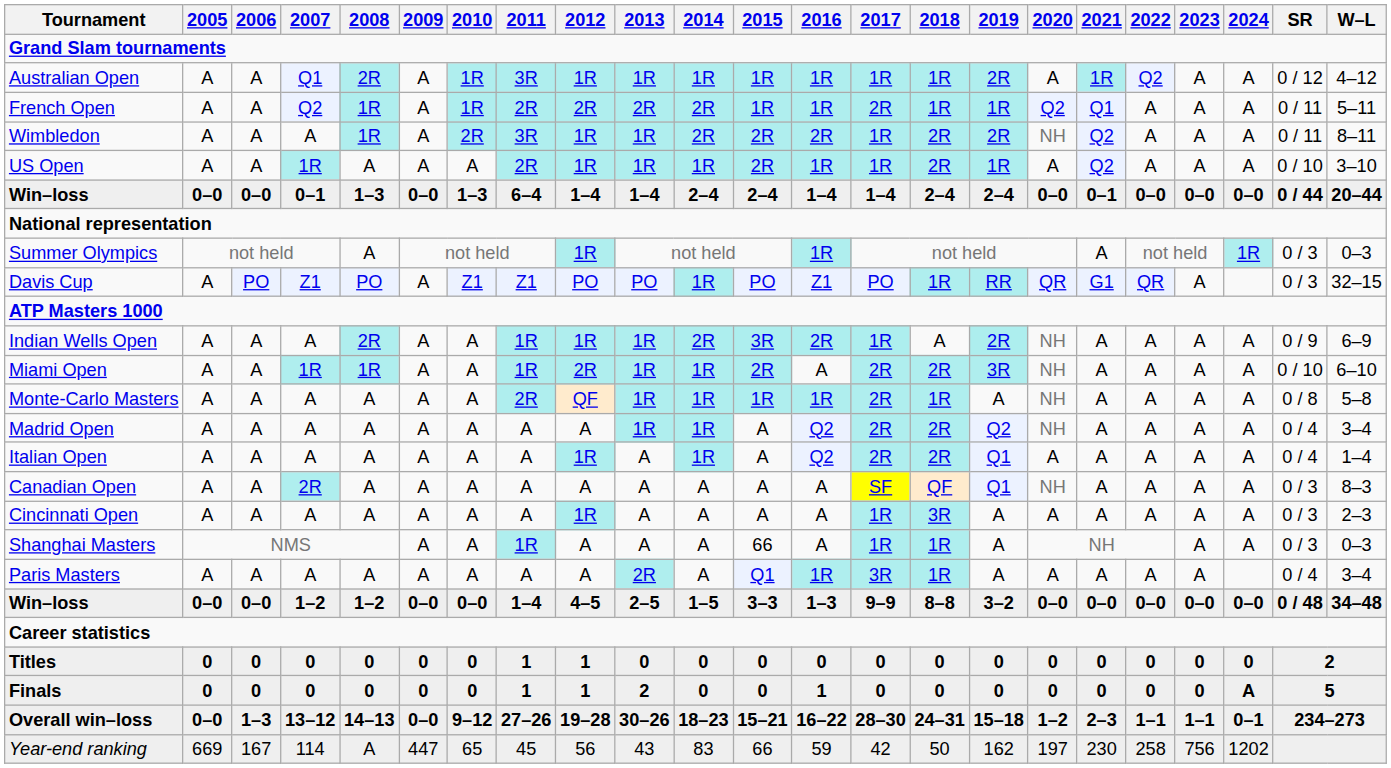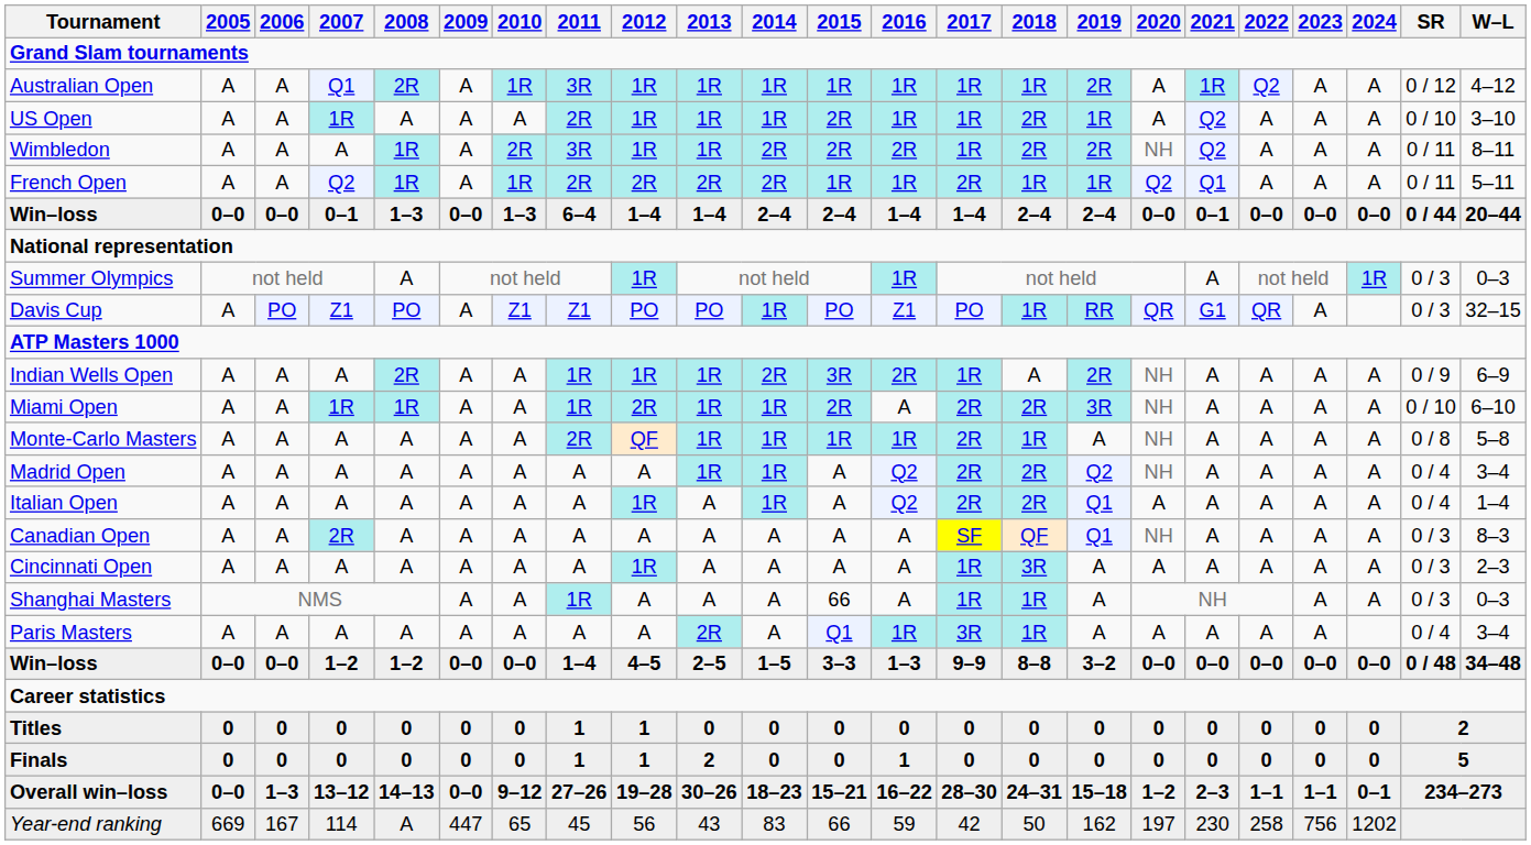 <table class="wikitable nowrap" style=text-align:center;font-size:88%>
 <tr>
 <th>Tournament</th>
 <th><a href='#'>2005</a></th>
 <th><a href='#'>2006</a></th>
 <th><a href='#'>2007</a></th>
 <th><a href='#'>2008</a></th>
 <th><a href='#'>2009</a></th>
 <th><a href='#'>2010</a></th>
 <th><a href='#'>2011</a></th>
 <th><a href='#'>2012</a></th>
 <th><a href='#'>2013</a></th>
 <th><a href='#'>2014</a></th>
 <th><a href='#'>2015</a></th>
 <th><a href='#'>2016</a></th>
 <th><a href='#'>2017</a></th>
 <th><a href='#'>2018</a></th>
 <th><a href='#'>2019</a></th>
 <th><a href='#'>2020</a></th>
 <th><a href='#'>2021</a></th>
 <th><a href='#'>2022</a></th>
 <th><a href='#'>2023</a></th>
 <th><a href='#'>2024</a></th>
 <th>SR</th>
 <th>W–L</th>
 </tr>
 <tr>
 <td colspan="23" align="left"><strong><a href='#'>Grand Slam tournaments</a></strong></td>
 </tr>
 <tr>
 <td align=left><a href='#'>Australian Open</a></td>
 <td>A</td>
 <td>A</td>
 <td bgcolor=ecf2ff><a href='#'>Q1</a></td>
 <td bgcolor=afeeee><a href='#'>2R</a></td>
 <td>A</td>
 <td bgcolor=afeeee><a href='#'>1R</a></td>
 <td bgcolor=afeeee><a href='#'>3R</a></td>
 <td bgcolor=afeeee><a href='#'>1R</a></td>
 <td bgcolor=afeeee><a href='#'>1R</a></td>
 <td bgcolor=afeeee><a href='#'>1R</a></td>
 <td bgcolor=afeeee><a href='#'>1R</a></td>
 <td bgcolor=afeeee><a href='#'>1R</a></td>
 <td bgcolor=afeeee><a href='#'>1R</a></td>
 <td bgcolor=afeeee><a href='#'>1R</a></td>
 <td bgcolor=afeeee><a href='#'>2R</a></td>
 <td>A</td>
 <td bgcolor=afeeee><a href='#'>1R</a></td>
 <td bgcolor=ecf2ff><a href='#'>Q2</a></td>
 <td>A</td>
 <td>A</td>
 <td>0 / 12</td>
 <td>4–12</td>
 </tr>
 <tr>
-<td align=left><a href='#'>French Open</a></td>
+<td align=left><a href='#'>US Open</a></td>
 <td>A</td>
 <td>A</td>
-<td bgcolor=ecf2ff><a href='#'>Q2</a></td>
 <td bgcolor=afeeee><a href='#'>1R</a></td>
 <td>A</td>
+<td>A</td>
+<td>A</td>
+<td bgcolor=afeeee><a href='#'>2R</a></td>
 <td bgcolor=afeeee><a href='#'>1R</a></td>
-<td bgcolor=afeeee><a href='#'>2R</a></td>
-<td bgcolor=afeeee><a href='#'>2R</a></td>
-<td bgcolor=afeeee><a href='#'>2R</a></td>
+<td bgcolor=afeeee><a href='#'>1R</a></td>
+<td bgcolor=afeeee><a href='#'>1R</a></td>
 <td bgcolor=afeeee><a href='#'>2R</a></td>
 <td bgcolor=afeeee><a href='#'>1R</a></td>
 <td bgcolor=afeeee><a href='#'>1R</a></td>
 <td bgcolor=afeeee><a href='#'>2R</a></td>
 <td bgcolor=afeeee><a href='#'>1R</a></td>
-<td bgcolor=afeeee><a href='#'>1R</a></td>
+<td>A</td>
 <td bgcolor=ecf2ff><a href='#'>Q2</a></td>
-<td bgcolor=ecf2ff><a href='#'>Q1</a></td>
 <td>A</td>
 <td>A</td>
 <td>A</td>
-<td>0 / 11</td>
-<td>5–11</td>
+<td>0 / 10</td>
+<td>3–10</td>
 </tr>
 <tr>
 <td align=left><a href='#'>Wimbledon</a></td>
 <td>A</td>
 <td>A</td>
 <td>A</td>
 <td bgcolor=afeeee><a href='#'>1R</a></td>
 <td>A</td>
 <td bgcolor=afeeee><a href='#'>2R</a></td>
 <td bgcolor=afeeee><a href='#'>3R</a></td>
 <td bgcolor=afeeee><a href='#'>1R</a></td>
 <td bgcolor=afeeee><a href='#'>1R</a></td>
 <td bgcolor=afeeee><a href='#'>2R</a></td>
 <td bgcolor=afeeee><a href='#'>2R</a></td>
 <td bgcolor=afeeee><a href='#'>2R</a></td>
 <td bgcolor=afeeee><a href='#'>1R</a></td>
 <td bgcolor=afeeee><a href='#'>2R</a></td>
 <td bgcolor=afeeee><a href='#'>2R</a></td>
 <td style=color:#767676>NH</td>
 <td bgcolor=ecf2ff><a href='#'>Q2</a></td>
 <td>A</td>
 <td>A</td>
 <td>A</td>
 <td>0 / 11</td>
 <td>8–11</td>
 </tr>
 <tr>
-<td align=left><a href='#'>US Open</a></td>
+<td align=left><a href='#'>French Open</a></td>
 <td>A</td>
 <td>A</td>
+<td bgcolor=ecf2ff><a href='#'>Q2</a></td>
 <td bgcolor=afeeee><a href='#'>1R</a></td>
 <td>A</td>
-<td>A</td>
-<td>A</td>
+<td bgcolor=afeeee><a href='#'>1R</a></td>
 <td bgcolor=afeeee><a href='#'>2R</a></td>
-<td bgcolor=afeeee><a href='#'>1R</a></td>
+<td bgcolor=afeeee><a href='#'>2R</a></td>
+<td bgcolor=afeeee><a href='#'>2R</a></td>
+<td bgcolor=afeeee><a href='#'>2R</a></td>
 <td bgcolor=afeeee><a href='#'>1R</a></td>
 <td bgcolor=afeeee><a href='#'>1R</a></td>
 <td bgcolor=afeeee><a href='#'>2R</a></td>
 <td bgcolor=afeeee><a href='#'>1R</a></td>
 <td bgcolor=afeeee><a href='#'>1R</a></td>
-<td bgcolor=afeeee><a href='#'>2R</a></td>
-<td bgcolor=afeeee><a href='#'>1R</a></td>
-<td>A</td>
 <td bgcolor=ecf2ff><a href='#'>Q2</a></td>
+<td bgcolor=ecf2ff><a href='#'>Q1</a></td>
 <td>A</td>
 <td>A</td>
 <td>A</td>
-<td>0 / 10</td>
-<td>3–10</td>
+<td>0 / 11</td>
+<td>5–11</td>
 </tr>
 <tr style="font-weight:bold; background:#efefef;">
 <td style=text-align:left>Win–loss</td>
 <td>0–0</td>
 <td>0–0</td>
 <td>0–1</td>
 <td>1–3</td>
 <td>0–0</td>
 <td>1–3</td>
 <td>6–4</td>
 <td>1–4</td>
 <td>1–4</td>
 <td>2–4</td>
 <td>2–4</td>
 <td>1–4</td>
 <td>1–4</td>
 <td>2–4</td>
 <td>2–4</td>
 <td>0–0</td>
 <td>0–1</td>
 <td>0–0</td>
 <td>0–0</td>
 <td>0–0</td>
 <td>0 / 44</td>
 <td>20–44</td>
 </tr>
 <tr>
 <td colspan="23" align="left"><strong>National representation</strong></td>
 </tr>
 <tr>
 <td align=left><a href='#'>Summer Olympics</a></td>
 <td colspan=3 style=color:#767676>not held</td>
 <td>A</td>
 <td colspan=3 style=color:#767676>not held</td>
 <td bgcolor=afeeee><a href='#'>1R</a></td>
 <td colspan=3 style=color:#767676>not held</td>
 <td bgcolor=afeeee><a href='#'>1R</a></td>
 <td colspan=4 style=color:#767676>not held</td>
 <td>A</td>
 <td colspan=2 style=color:#767676>not held</td>
 <td bgcolor=afeeee><a href='#'>1R</a></td>
 <td>0 / 3</td>
 <td>0–3</td>
 </tr>
 <tr>
 <td align=left><a href='#'>Davis Cup</a></td>
 <td>A</td>
 <td bgcolor=ecf2ff><a href='#'>PO</a></td>
 <td bgcolor=ecf2ff><a href='#'>Z1</a></td>
 <td bgcolor=ecf2ff><a href='#'>PO</a></td>
 <td>A</td>
 <td bgcolor=ecf2ff><a href='#'>Z1</a></td>
 <td bgcolor=ecf2ff><a href='#'>Z1</a></td>
 <td bgcolor=ecf2ff><a href='#'>PO</a></td>
 <td bgcolor=ecf2ff><a href='#'>PO</a></td>
 <td bgcolor=afeeee><a href='#'>1R</a></td>
 <td bgcolor=ecf2ff><a href='#'>PO</a></td>
 <td bgcolor=ecf2ff><a href='#'>Z1</a></td>
 <td bgcolor=ecf2ff><a href='#'>PO</a></td>
 <td bgcolor=afeeee><a href='#'>1R</a></td>
 <td bgcolor=afeeee><a href='#'>RR</a></td>
 <td bgcolor=ecf2ff><a href='#'>QR</a></td>
 <td bgcolor=ecf2ff><a href='#'>G1</a></td>
 <td bgcolor=ecf2ff><a href='#'>QR</a></td>
 <td>A</td>
 <td></td>
 <td>0 / 3</td>
 <td>32–15</td>
 </tr>
 <tr>
 <td colspan="23" align="left"><strong><a href='#'>ATP Masters 1000</a></strong></td>
 </tr>
 <tr>
 <td align=left><a href='#'>Indian Wells Open</a></td>
 <td>A</td>
 <td>A</td>
 <td>A</td>
 <td bgcolor=afeeee><a href='#'>2R</a></td>
 <td>A</td>
 <td>A</td>
 <td bgcolor=afeeee><a href='#'>1R</a></td>
 <td bgcolor=afeeee><a href='#'>1R</a></td>
 <td bgcolor=afeeee><a href='#'>1R</a></td>
 <td bgcolor=adeeee><a href='#'>2R</a></td>
 <td bgcolor=adeeee><a href='#'>3R</a></td>
 <td bgcolor=adeeee><a href='#'>2R</a></td>
 <td bgcolor=adeeee><a href='#'>1R</a></td>
 <td>A</td>
 <td bgcolor=adeeee><a href='#'>2R</a></td>
 <td style="color:#767676">NH</td>
 <td>A</td>
 <td>A</td>
 <td>A</td>
 <td>A</td>
 <td>0 / 9</td>
 <td>6–9</td>
 </tr>
 <tr>
 <td align=left><a href='#'>Miami Open</a></td>
 <td>A</td>
 <td>A</td>
 <td bgcolor=afeeee><a href='#'>1R</a></td>
 <td bgcolor=afeeee><a href='#'>1R</a></td>
 <td>A</td>
 <td>A</td>
 <td bgcolor=afeeee><a href='#'>1R</a></td>
 <td bgcolor=afeeee><a href='#'>2R</a></td>
 <td bgcolor=afeeee><a href='#'>1R</a></td>
 <td bgcolor=afeeee><a href='#'>1R</a></td>
 <td bgcolor=afeeee><a href='#'>2R</a></td>
 <td>A</td>
 <td bgcolor=afeeee><a href='#'>2R</a></td>
 <td bgcolor=afeeee><a href='#'>2R</a></td>
 <td bgcolor=afeeee><a href='#'>3R</a></td>
 <td style="color:#767676">NH</td>
 <td>A</td>
 <td>A</td>
 <td>A</td>
 <td>A</td>
 <td>0 / 10</td>
 <td>6–10</td>
 </tr>
 <tr>
 <td align=left><a href='#'>Monte-Carlo Masters</a></td>
 <td>A</td>
 <td>A</td>
 <td>A</td>
 <td>A</td>
 <td>A</td>
 <td>A</td>
 <td bgcolor=afeeee><a href='#'>2R</a></td>
 <td bgcolor=ffebcd><a href='#'>QF</a></td>
 <td bgcolor=afeeee><a href='#'>1R</a></td>
 <td bgcolor=afeeee><a href='#'>1R</a></td>
 <td bgcolor=afeeee><a href='#'>1R</a></td>
 <td bgcolor=afeeee><a href='#'>1R</a></td>
 <td bgcolor=afeeee><a href='#'>2R</a></td>
 <td bgcolor=afeeee><a href='#'>1R</a></td>
 <td>A</td>
 <td style="color:#767676">NH</td>
 <td>A</td>
 <td>A</td>
 <td>A</td>
 <td>A</td>
 <td>0 / 8</td>
 <td>5–8</td>
 </tr>
 <tr>
 <td align=left><a href='#'>Madrid Open</a></td>
 <td>A</td>
 <td>A</td>
 <td>A</td>
 <td>A</td>
 <td>A</td>
 <td>A</td>
 <td>A</td>
 <td>A</td>
 <td bgcolor=afeeee><a href='#'>1R</a></td>
 <td bgcolor=afeeee><a href='#'>1R</a></td>
 <td>A</td>
 <td bgcolor=ecf2ff><a href='#'>Q2</a></td>
 <td bgcolor=afeeee><a href='#'>2R</a></td>
 <td bgcolor=afeeee><a href='#'>2R</a></td>
 <td bgcolor=ecf2ff><a href='#'>Q2</a></td>
 <td style="color:#767676">NH</td>
 <td>A</td>
 <td>A</td>
 <td>A</td>
 <td>A</td>
 <td>0 / 4</td>
 <td>3–4</td>
 </tr>
 <tr>
 <td align=left><a href='#'>Italian Open</a></td>
 <td>A</td>
 <td>A</td>
 <td>A</td>
 <td>A</td>
 <td>A</td>
 <td>A</td>
 <td>A</td>
 <td bgcolor=afeeee><a href='#'>1R</a></td>
 <td>A</td>
 <td bgcolor=afeeee><a href='#'>1R</a></td>
 <td>A</td>
 <td bgcolor=ecf2ff><a href='#'>Q2</a></td>
 <td bgcolor=afeeee><a href='#'>2R</a></td>
 <td bgcolor=afeeee><a href='#'>2R</a></td>
 <td bgcolor=ecf2ff><a href='#'>Q1</a></td>
 <td>A</td>
 <td>A</td>
 <td>A</td>
 <td>A</td>
 <td>A</td>
 <td>0 / 4</td>
 <td>1–4</td>
 </tr>
 <tr>
 <td align=left><a href='#'>Canadian Open</a></td>
 <td>A</td>
 <td>A</td>
 <td bgcolor=afeeee><a href='#'>2R</a></td>
 <td>A</td>
 <td>A</td>
 <td>A</td>
 <td>A</td>
 <td>A</td>
 <td>A</td>
 <td>A</td>
 <td>A</td>
 <td>A</td>
 <td bgcolor=yellow><a href='#'>SF</a></td>
 <td bgcolor=ffebcd><a href='#'>QF</a></td>
 <td bgcolor=ecf2ff><a href='#'>Q1</a></td>
 <td style=color:#767676>NH</td>
 <td>A</td>
 <td>A</td>
 <td>A</td>
 <td>A</td>
 <td>0 / 3</td>
 <td>8–3</td>
 </tr>
 <tr>
 <td align=left><a href='#'>Cincinnati Open</a></td>
 <td>A</td>
 <td>A</td>
 <td>A</td>
 <td>A</td>
 <td>A</td>
 <td>A</td>
 <td>A</td>
 <td bgcolor=afeeee><a href='#'>1R</a></td>
 <td>A</td>
 <td>A</td>
 <td>A</td>
 <td>A</td>
 <td bgcolor=afeeee><a href='#'>1R</a></td>
 <td bgcolor=afeeee><a href='#'>3R</a></td>
 <td>A</td>
 <td>A</td>
 <td>A</td>
 <td>A</td>
 <td>A</td>
 <td>A</td>
 <td>0 / 3</td>
 <td>2–3</td>
 </tr>
 <tr>
 <td align=left><a href='#'>Shanghai Masters</a></td>
 <td colspan=4 style=color:#767676>NMS</td>
 <td>A</td>
 <td>A</td>
 <td bgcolor=afeeee><a href='#'>1R</a></td>
 <td>A</td>
 <td>A</td>
 <td>A</td>
 <td>66</td>
 <td>A</td>
 <td bgcolor=afeeee><a href='#'>1R</a></td>
 <td bgcolor=afeeee><a href='#'>1R</a></td>
 <td>A</td>
 <td colspan=3 style="color:#767676">NH</td>
 <td>A</td>
 <td>A</td>
 <td>0 / 3</td>
 <td>0–3</td>
 </tr>
 <tr>
 <td align=left><a href='#'>Paris Masters</a></td>
 <td>A</td>
 <td>A</td>
 <td>A</td>
 <td>A</td>
 <td>A</td>
 <td>A</td>
 <td>A</td>
 <td>A</td>
 <td bgcolor=afeeee><a href='#'>2R</a></td>
 <td>A</td>
 <td bgcolor=ecf2ff><a href='#'>Q1</a></td>
 <td bgcolor=afeeee><a href='#'>1R</a></td>
 <td bgcolor=afeeee><a href='#'>3R</a></td>
 <td bgcolor=afeeee><a href='#'>1R</a></td>
 <td>A</td>
 <td>A</td>
 <td>A</td>
 <td>A</td>
 <td>A</td>
 <td></td>
 <td>0 / 4</td>
 <td>3–4</td>
 </tr>
 <tr style="font-weight:bold; background:#efefef;">
 <td style=text-align:left>Win–loss</td>
 <td>0–0</td>
 <td>0–0</td>
 <td>1–2</td>
 <td>1–2</td>
 <td>0–0</td>
 <td>0–0</td>
 <td>1–4</td>
 <td>4–5</td>
 <td>2–5</td>
 <td>1–5</td>
 <td>3–3</td>
 <td>1–3</td>
 <td>9–9</td>
 <td>8–8</td>
 <td>3–2</td>
 <td>0–0</td>
 <td>0–0</td>
 <td>0–0</td>
 <td>0–0</td>
 <td>0–0</td>
 <td>0 / 48</td>
 <td>34–48</td>
 </tr>
 <tr>
 <td colspan="23" align="left"><strong>Career statistics</strong></td>
 </tr>
 <tr style="font-weight:bold; background:#efefef;">
 <td style=text-align:left>Titles</td>
 <td>0</td>
 <td>0</td>
 <td>0</td>
 <td>0</td>
 <td>0</td>
 <td>0</td>
 <td>1</td>
 <td>1</td>
 <td>0</td>
 <td>0</td>
 <td>0</td>
 <td>0</td>
 <td>0</td>
 <td>0</td>
 <td>0</td>
 <td>0</td>
 <td>0</td>
 <td>0</td>
 <td>0</td>
 <td>0</td>
 <td colspan="2">2</td>
 </tr>
 <tr style="font-weight:bold; background:#efefef;">
 <td style=text-align:left>Finals</td>
 <td>0</td>
 <td>0</td>
 <td>0</td>
 <td>0</td>
 <td>0</td>
 <td>0</td>
 <td>1</td>
 <td>1</td>
 <td>2</td>
 <td>0</td>
 <td>0</td>
 <td>1</td>
 <td>0</td>
 <td>0</td>
 <td>0</td>
 <td>0</td>
 <td>0</td>
 <td>0</td>
 <td>0</td>
-<td>A</td>
+<td>0</td>
 <td colspan="2">5</td>
 </tr>
 <tr style="font-weight:bold; background:#efefef;">
 <td style=text-align:left>Overall win–loss</td>
 <td>0–0</td>
 <td>1–3</td>
 <td>13–12</td>
 <td>14–13</td>
 <td>0–0</td>
 <td>9–12</td>
 <td>27–26</td>
 <td>19–28</td>
 <td>30–26</td>
 <td>18–23</td>
 <td>15–21</td>
 <td>16–22</td>
 <td>28–30</td>
 <td>24–31</td>
 <td>15–18</td>
 <td>1–2</td>
 <td>2–3</td>
 <td>1–1</td>
 <td>1–1</td>
 <td>0–1</td>
 <td colspan="2">234–273</td>
 </tr>
 <tr bgcolor=efefef>
 <td align=left><em>Year-end ranking<strong></td>
 <td>669</td>
 <td>167</td>
 <td>114</td>
 <td>A</td>
 <td>447</td>
 <td>65</td>
 <td>45</td>
 <td>56</td>
 <td>43</td>
 <td>83</td>
 <td>66</td>
 <td>59</td>
 <td>42</td>
 <td>50</td>
 <td>162</td>
 <td>197</td>
 <td>230</td>
 <td>258</td>
 <td>756</td>
 <td>1202</td>
 <td colspan="2"></strong><strong></td>
 </tr>
 </table>
